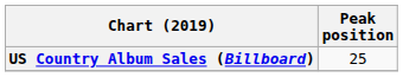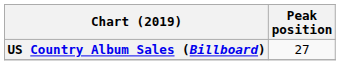 <table class="wikitable sortable plainrowheaders" style="text-align:center">
 <tr>
 <th scope="col">Chart (2019)</th>
 <th scope="col">Peak<br> position</th>
 </tr>
 <tr>
 <th scope="row">US <a href='#'>Country Album Sales</a> (<em><a href='#'>Billboard</a></em>)</th>
-<td>25</td>
+<td>27</td>
 </tr>
 <tr>
 </tr>
 </table>
